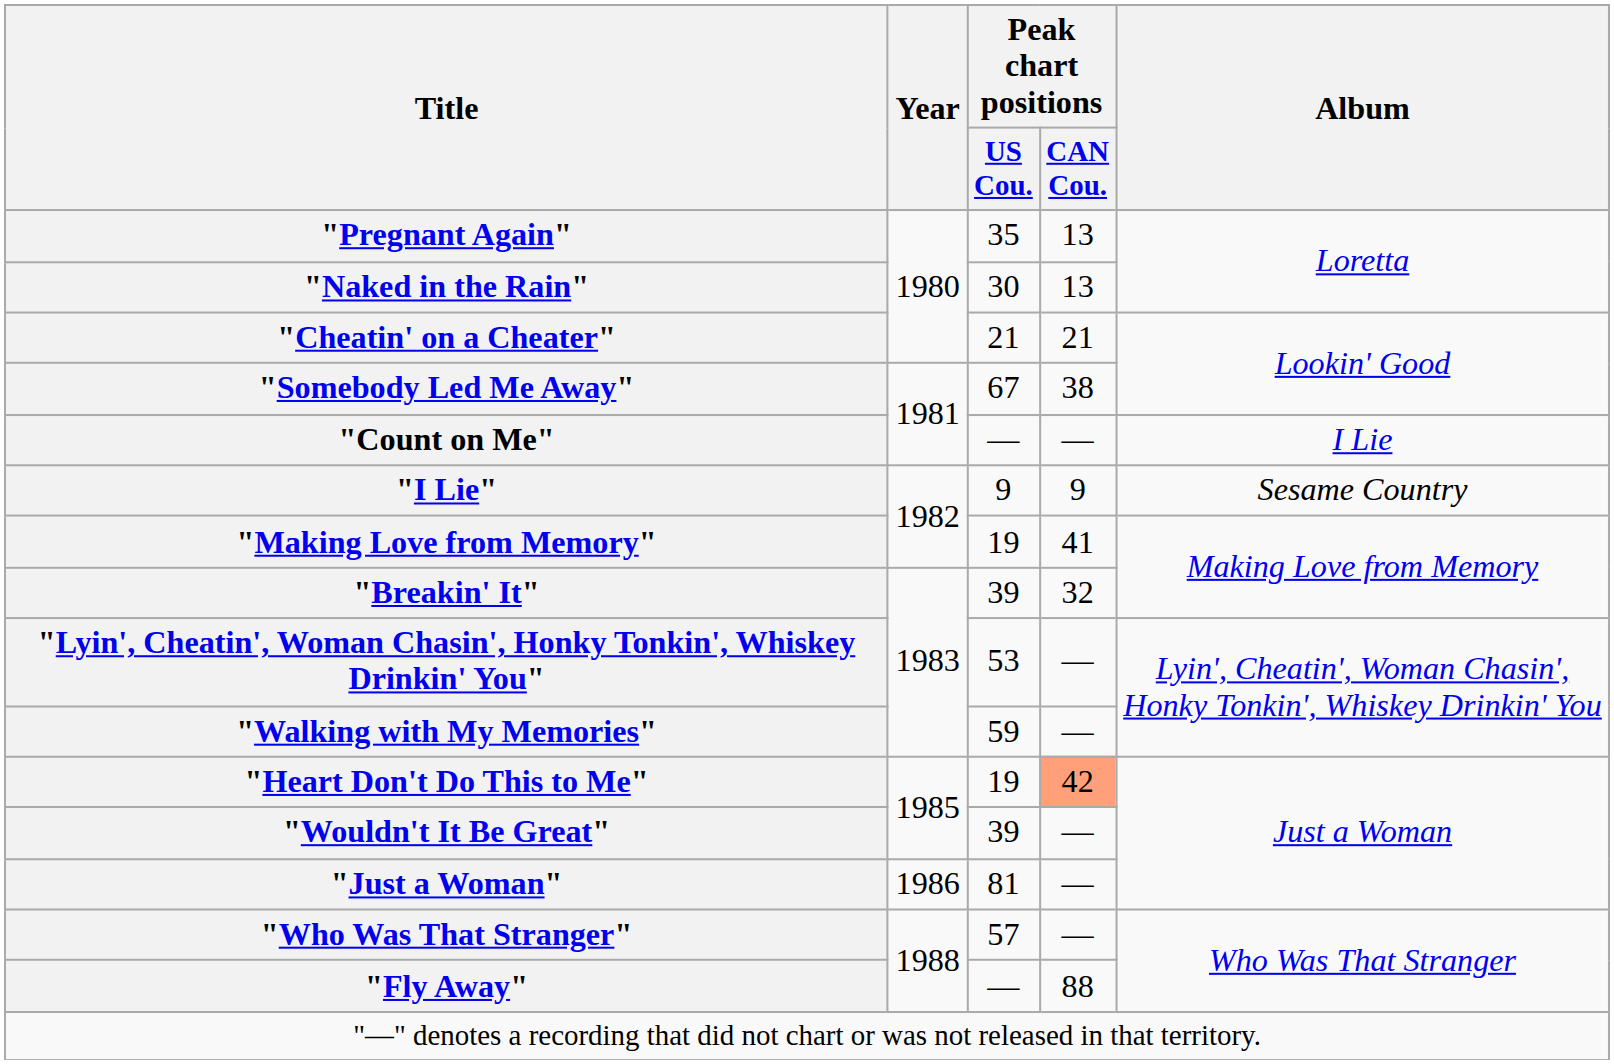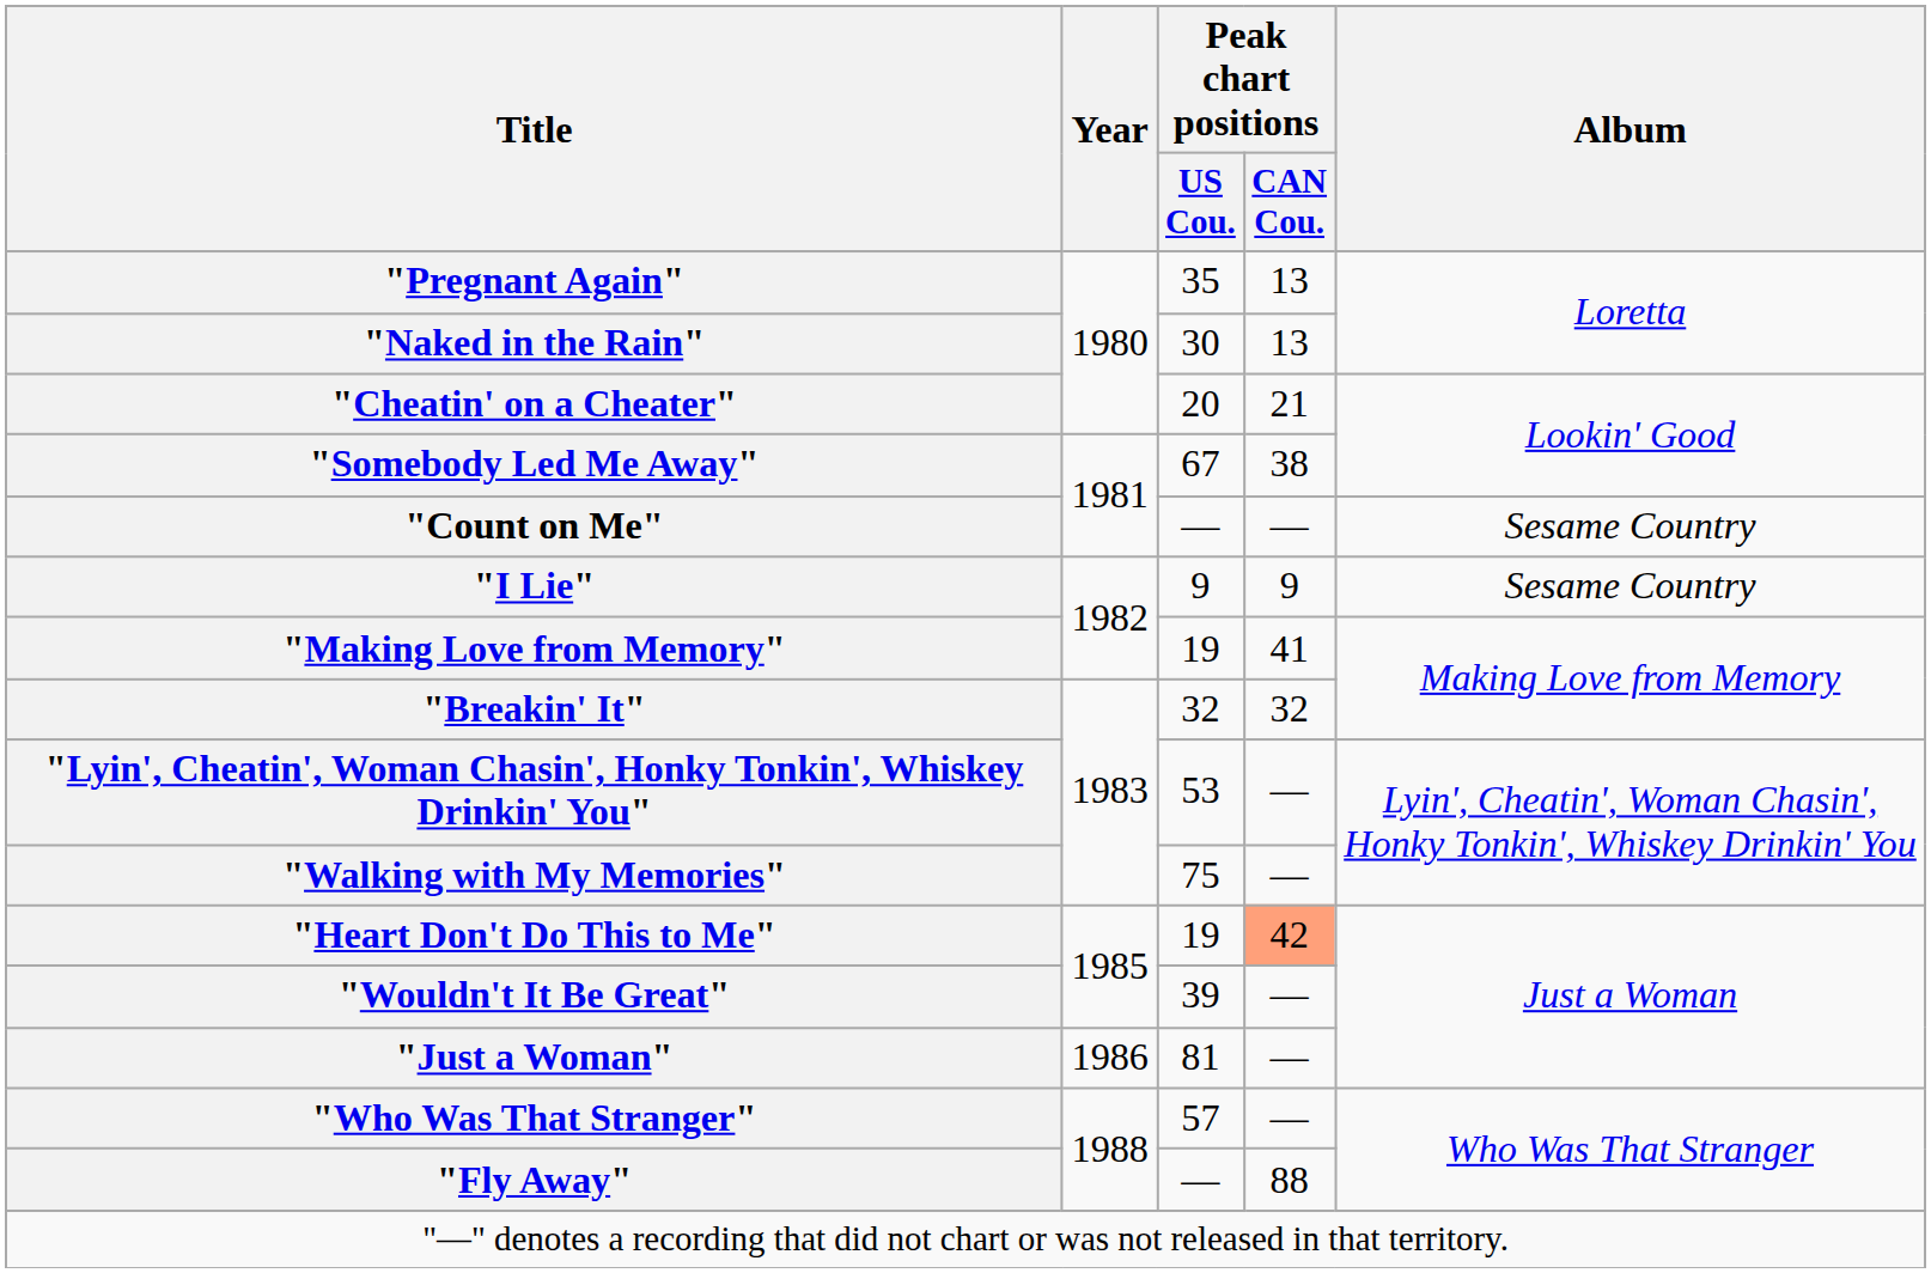 <table class="wikitable plainrowheaders" style="text-align:center;" border="1">
 <tr>
 <th scope="col" rowspan="2" style="width:27em;">Title</th>
 <th scope="col" rowspan="2">Year</th>
 <th scope="col" colspan="2">Peak chart<br>positions</th>
 <th scope="col" rowspan="2">Album</th>
 </tr>
 <tr>
 <th scope="col" style="width:2em;font-size:90%;"><a href='#'>US<br>Cou.</a><br></th>
 <th scope="col" style="width:2em;font-size:90%;"><a href='#'>CAN<br>Cou.</a><br></th>
 </tr>
 <tr>
 <th scope="row">"<a href='#'>Pregnant Again</a>"</th>
 <td rowspan="3">1980</td>
 <td>35</td>
 <td>13</td>
 <td rowspan="2"><em><a href='#'>Loretta</a></em></td>
 </tr>
 <tr>
 <th scope="row">"<a href='#'>Naked in the Rain</a>"</th>
 <td>30</td>
 <td>13</td>
 </tr>
 <tr>
 <th scope="row">"<a href='#'>Cheatin' on a Cheater</a>"</th>
-<td>21</td>
+<td>20</td>
 <td>21</td>
 <td rowspan="2"><em><a href='#'>Lookin' Good</a></em></td>
 </tr>
 <tr>
 <th scope="row">"<a href='#'>Somebody Led Me Away</a>"</th>
 <td rowspan="2">1981</td>
 <td>67</td>
 <td>38</td>
 </tr>
 <tr>
 <th scope="row">"Count on Me" </th>
 <td>—</td>
 <td>—</td>
-<td><em><a href='#'>I Lie</a></em></td>
+<td><em>Sesame Country</em></td>
 </tr>
 <tr>
 <th scope="row">"<a href='#'>I Lie</a>"</th>
 <td rowspan="2">1982</td>
 <td>9</td>
 <td>9</td>
 <td><em>Sesame Country</em></td>
 </tr>
 <tr>
 <th scope="row">"<a href='#'>Making Love from Memory</a>"</th>
 <td>19</td>
 <td>41</td>
 <td rowspan="2"><em><a href='#'>Making Love from Memory</a></em></td>
 </tr>
 <tr>
 <th scope="row">"<a href='#'>Breakin' It</a>"</th>
 <td rowspan="3">1983</td>
-<td>39</td>
+<td>32</td>
 <td>32</td>
 </tr>
 <tr>
 <th scope="row">"<a href='#'>Lyin', Cheatin', Woman Chasin', Honky Tonkin', Whiskey<br>Drinkin' You</a>"</th>
 <td>53</td>
 <td>—</td>
 <td rowspan="2"><em><a href='#'>Lyin', Cheatin', Woman Chasin',<br>Honky Tonkin', Whiskey Drinkin' You</a></em></td>
 </tr>
 <tr>
 <th scope="row">"<a href='#'>Walking with My Memories</a>"</th>
-<td>59</td>
+<td>75</td>
 <td>—</td>
 </tr>
 <tr>
 <th scope="row">"<a href='#'>Heart Don't Do This to Me</a>"</th>
 <td rowspan="2">1985</td>
 <td>19</td>
 <td style="background: lightsalmon;">42</td>
 <td rowspan="3"><em><a href='#'>Just a Woman</a></em></td>
 </tr>
 <tr>
 <th scope="row">"<a href='#'>Wouldn't It Be Great</a>"</th>
 <td>39</td>
 <td>—</td>
 </tr>
 <tr>
 <th scope="row">"<a href='#'>Just a Woman</a>"</th>
 <td>1986</td>
 <td>81</td>
 <td>—</td>
 </tr>
 <tr>
 <th scope="row">"<a href='#'>Who Was That Stranger</a>"</th>
 <td rowspan="2">1988</td>
 <td>57</td>
 <td>—</td>
 <td rowspan="2"><em><a href='#'>Who Was That Stranger</a></em></td>
 </tr>
 <tr>
 <th scope="row">"<a href='#'>Fly Away</a>"</th>
 <td>—</td>
 <td>88</td>
 </tr>
 <tr>
 <td colspan="5" style="font-size:90%">"—" denotes a recording that did not chart or was not released in that territory.</td>
 </tr>
 <tr>
 </tr>
 </table>
